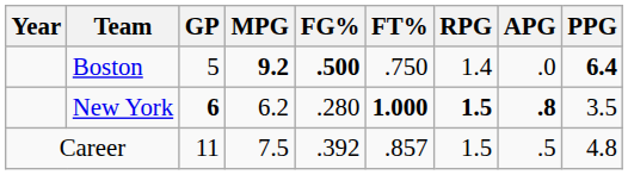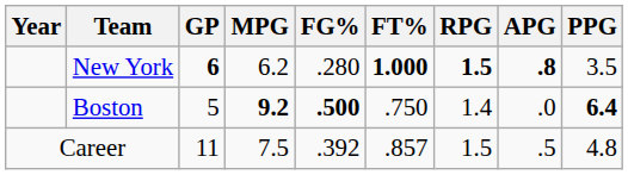 <table class="wikitable sortable" style="font-size:95%; text-align:right;">
 <tr>
 <th>Year</th>
 <th>Team</th>
 <th>GP</th>
 <th>MPG</th>
 <th>FG%</th>
 <th>FT%</th>
 <th>RPG</th>
 <th>APG</th>
 <th>PPG</th>
 </tr>
 <tr>
 <td style="text-align:left;"></td>
+<td style="text-align:left;"><a href='#'>New York</a></td>
+<td><strong>6</strong></td>
+<td>6.2</td>
+<td>.280</td>
+<td><strong>1.000</strong></td>
+<td><strong>1.5</strong></td>
+<td><strong>.8</strong></td>
+<td>3.5</td>
+</tr>
+<tr>
+<td style="text-align:left;"></td>
 <td style="text-align:left;"><a href='#'>Boston</a></td>
 <td>5</td>
 <td><strong>9.2</strong></td>
 <td><strong>.500</strong></td>
 <td>.750</td>
 <td>1.4</td>
 <td>.0</td>
 <td><strong>6.4</strong></td>
-</tr>
-<tr>
-<td style="text-align:left;"></td>
-<td style="text-align:left;"><a href='#'>New York</a></td>
-<td><strong>6</strong></td>
-<td>6.2</td>
-<td>.280</td>
-<td><strong>1.000</strong></td>
-<td><strong>1.5</strong></td>
-<td><strong>.8</strong></td>
-<td>3.5</td>
 </tr>
 <tr>
 <td colspan="2" style="text-align:center;">Career</td>
 <td>11</td>
 <td>7.5</td>
 <td>.392</td>
 <td>.857</td>
 <td>1.5</td>
 <td>.5</td>
 <td>4.8</td>
 </tr>
 </table>
